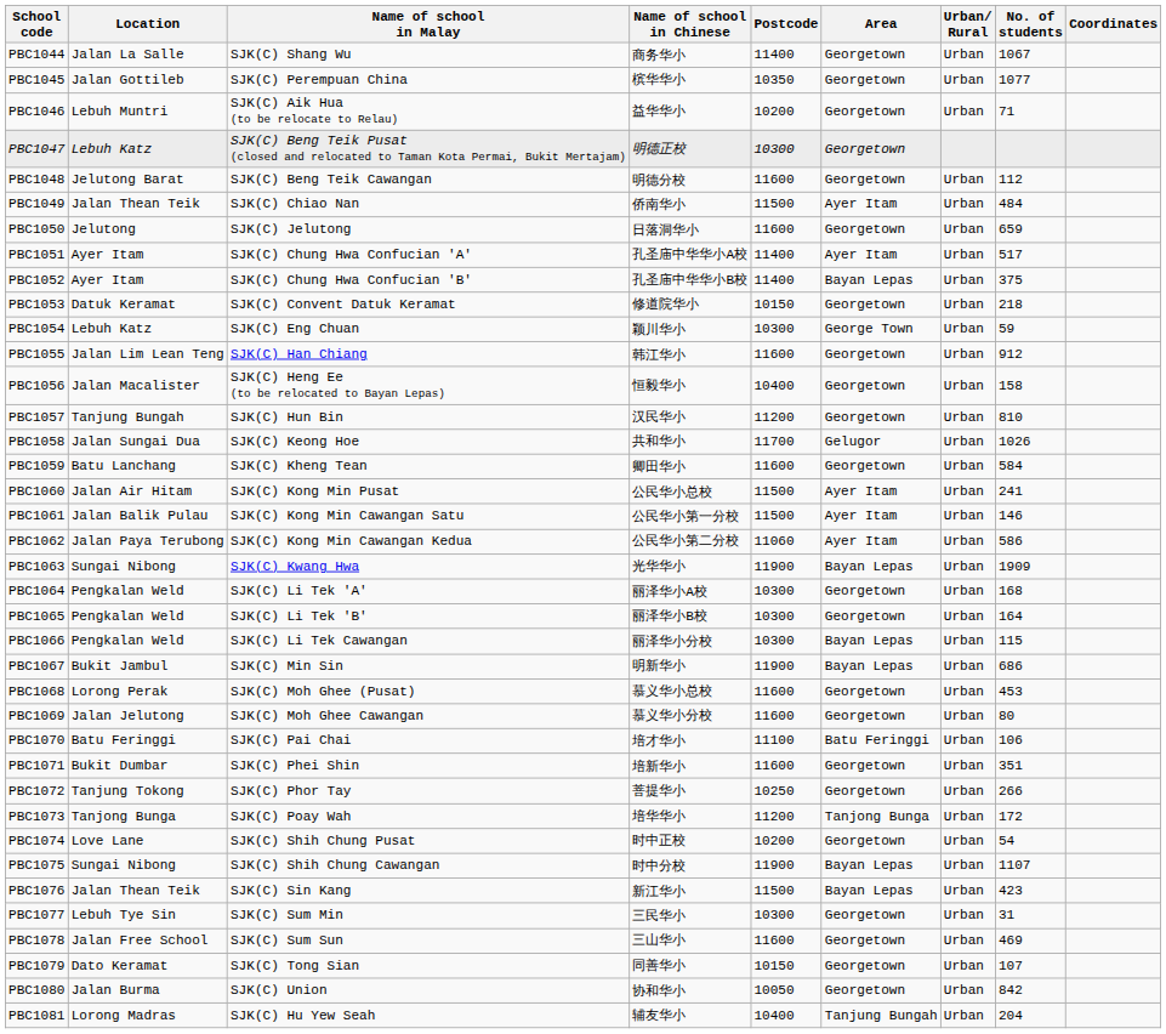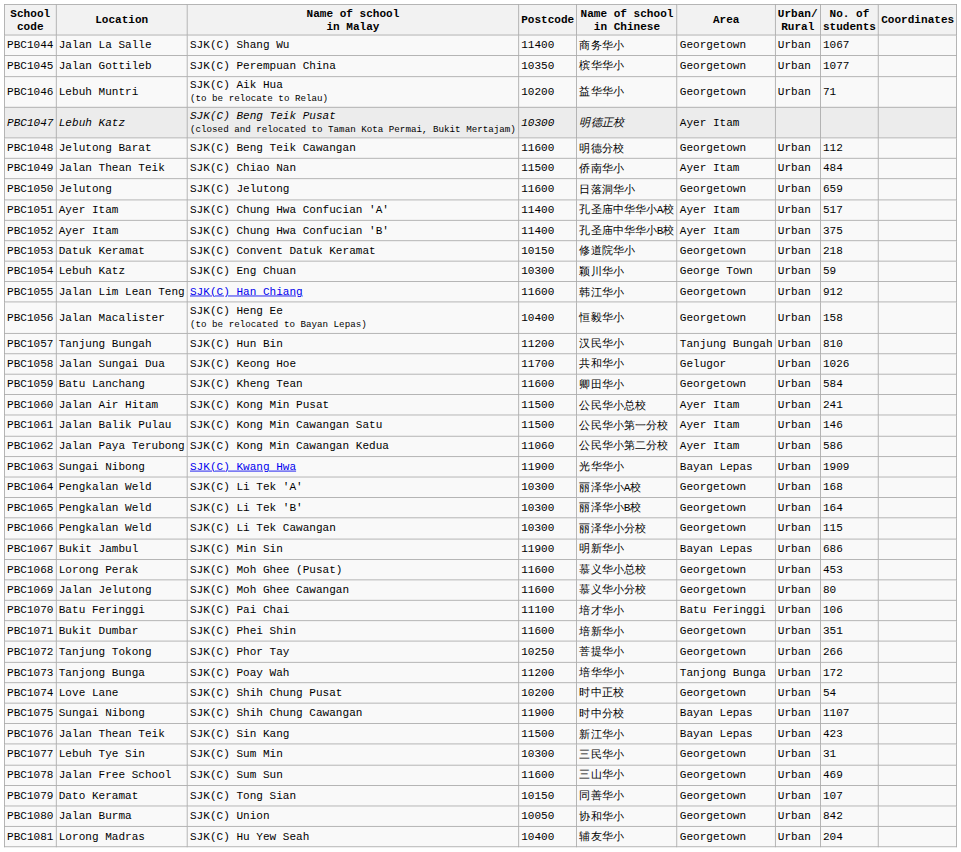 <table class="wikitable sortable">
 <tr>
 <th>School<br>code</th>
 <th>Location</th>
 <th>Name of school<br>in Malay</th>
+<th>Postcode</th>
 <th>Name of school<br>in Chinese</th>
-<th>Postcode</th>
 <th>Area</th>
 <th>Urban/<br>Rural</th>
 <th>No. of<br>students</th>
 <th>Coordinates</th>
 </tr>
 <tr>
 <td>PBC1044</td>
 <td>Jalan La Salle</td>
 <td>SJK(C) Shang Wu</td>
+<td>11400</td>
 <td>商务华小</td>
-<td>11400</td>
 <td>Georgetown</td>
 <td>Urban</td>
 <td>1067</td>
 <td></td>
 </tr>
 <tr>
 <td>PBC1045</td>
 <td>Jalan Gottileb</td>
 <td>SJK(C) Perempuan China</td>
+<td>10350</td>
 <td>槟华华小</td>
-<td>10350</td>
 <td>Georgetown</td>
 <td>Urban</td>
 <td>1077</td>
 <td></td>
 </tr>
 <tr>
 <td>PBC1046</td>
 <td>Lebuh Muntri</td>
 <td>SJK(C) Aik Hua<br><small>(to be relocate to Relau)</small></td>
+<td>10200</td>
 <td>益华华小</td>
-<td>10200</td>
 <td>Georgetown</td>
 <td>Urban</td>
 <td>71</td>
 <td></td>
 </tr>
 <tr bgcolor="#ECECEC">
 <td><em>PBC1047</em></td>
 <td><em>Lebuh Katz</em></td>
 <td><em>SJK(C) Beng Teik Pusat</em><br><small>(closed and relocated to Taman Kota Permai, Bukit Mertajam)</small></td>
+<td><em>10300</em></td>
 <td><em>明德正校</em></td>
-<td><em>10300</em></td>
-<td><em>Georgetown</em></td>
+<td>Ayer Itam</td>
 <td></td>
 <td></td>
 <td></td>
 </tr>
 <tr>
 <td>PBC1048</td>
 <td>Jelutong Barat</td>
 <td>SJK(C) Beng Teik Cawangan</td>
+<td>11600</td>
 <td>明德分校</td>
-<td>11600</td>
 <td>Georgetown</td>
 <td>Urban</td>
 <td>112</td>
 <td></td>
 </tr>
 <tr>
 <td>PBC1049</td>
 <td>Jalan Thean Teik</td>
 <td>SJK(C) Chiao Nan</td>
+<td>11500</td>
 <td>侨南华小</td>
-<td>11500</td>
 <td>Ayer Itam</td>
 <td>Urban</td>
 <td>484</td>
 <td></td>
 </tr>
 <tr>
 <td>PBC1050</td>
 <td>Jelutong</td>
 <td>SJK(C) Jelutong</td>
+<td>11600</td>
 <td>日落洞华小</td>
-<td>11600</td>
 <td>Georgetown</td>
 <td>Urban</td>
 <td>659</td>
 <td></td>
 </tr>
 <tr>
 <td>PBC1051</td>
 <td>Ayer Itam</td>
 <td>SJK(C) Chung Hwa Confucian 'A'</td>
+<td>11400</td>
 <td>孔圣庙中华华小A校</td>
-<td>11400</td>
 <td>Ayer Itam</td>
 <td>Urban</td>
 <td>517</td>
 <td></td>
 </tr>
 <tr>
 <td>PBC1052</td>
 <td>Ayer Itam</td>
 <td>SJK(C) Chung Hwa Confucian 'B'</td>
+<td>11400</td>
 <td>孔圣庙中华华小B校</td>
-<td>11400</td>
-<td>Bayan Lepas</td>
+<td>Ayer Itam</td>
 <td>Urban</td>
 <td>375</td>
 <td></td>
 </tr>
 <tr>
 <td>PBC1053</td>
 <td>Datuk Keramat</td>
 <td>SJK(C) Convent Datuk Keramat</td>
+<td>10150</td>
 <td>修道院华小</td>
-<td>10150</td>
 <td>Georgetown</td>
 <td>Urban</td>
 <td>218</td>
 <td></td>
 </tr>
 <tr>
 <td>PBC1054</td>
 <td>Lebuh Katz</td>
 <td>SJK(C) Eng Chuan</td>
+<td>10300</td>
 <td>颖川华小</td>
-<td>10300</td>
 <td>George Town</td>
 <td>Urban</td>
 <td>59</td>
 <td></td>
 </tr>
 <tr>
 <td>PBC1055</td>
 <td>Jalan Lim Lean Teng</td>
 <td><a href='#'>SJK(C) Han Chiang</a></td>
+<td>11600</td>
 <td>韩江华小</td>
-<td>11600</td>
 <td>Georgetown</td>
 <td>Urban</td>
 <td>912</td>
 <td></td>
 </tr>
 <tr>
 <td>PBC1056</td>
 <td>Jalan Macalister</td>
 <td>SJK(C) Heng Ee<br><small>(to be relocated to Bayan Lepas)</small></td>
+<td>10400</td>
 <td>恒毅华小</td>
-<td>10400</td>
 <td>Georgetown</td>
 <td>Urban</td>
 <td>158</td>
 <td></td>
 </tr>
 <tr>
 <td>PBC1057</td>
 <td>Tanjung Bungah</td>
 <td>SJK(C) Hun Bin</td>
+<td>11200</td>
 <td>汉民华小</td>
-<td>11200</td>
-<td>Georgetown</td>
+<td>Tanjung Bungah</td>
 <td>Urban</td>
 <td>810</td>
 <td></td>
 </tr>
 <tr>
 <td>PBC1058</td>
 <td>Jalan Sungai Dua</td>
 <td>SJK(C) Keong Hoe</td>
+<td>11700</td>
 <td>共和华小</td>
-<td>11700</td>
 <td>Gelugor</td>
 <td>Urban</td>
 <td>1026</td>
 <td></td>
 </tr>
 <tr>
 <td>PBC1059</td>
 <td>Batu Lanchang</td>
 <td>SJK(C) Kheng Tean</td>
+<td>11600</td>
 <td>卿田华小</td>
-<td>11600</td>
 <td>Georgetown</td>
 <td>Urban</td>
 <td>584</td>
 <td></td>
 </tr>
 <tr>
 <td>PBC1060</td>
 <td>Jalan Air Hitam</td>
 <td>SJK(C) Kong Min Pusat</td>
+<td>11500</td>
 <td>公民华小总校</td>
-<td>11500</td>
 <td>Ayer Itam</td>
 <td>Urban</td>
 <td>241</td>
 <td></td>
 </tr>
 <tr>
 <td>PBC1061</td>
 <td>Jalan Balik Pulau</td>
 <td>SJK(C) Kong Min Cawangan Satu</td>
+<td>11500</td>
 <td>公民华小第一分校</td>
-<td>11500</td>
 <td>Ayer Itam</td>
 <td>Urban</td>
 <td>146</td>
 <td></td>
 </tr>
 <tr>
 <td>PBC1062</td>
 <td>Jalan Paya Terubong</td>
 <td>SJK(C) Kong Min Cawangan Kedua</td>
+<td>11060</td>
 <td>公民华小第二分校</td>
-<td>11060</td>
 <td>Ayer Itam</td>
 <td>Urban</td>
 <td>586</td>
 <td></td>
 </tr>
 <tr>
 <td>PBC1063</td>
 <td>Sungai Nibong</td>
 <td><a href='#'>SJK(C) Kwang Hwa</a></td>
+<td>11900</td>
 <td>光华华小</td>
-<td>11900</td>
 <td>Bayan Lepas</td>
 <td>Urban</td>
 <td>1909</td>
 <td></td>
 </tr>
 <tr>
 <td>PBC1064</td>
 <td>Pengkalan Weld</td>
 <td>SJK(C) Li Tek 'A'</td>
+<td>10300</td>
 <td>丽泽华小A校</td>
-<td>10300</td>
 <td>Georgetown</td>
 <td>Urban</td>
 <td>168</td>
 <td></td>
 </tr>
 <tr>
 <td>PBC1065</td>
 <td>Pengkalan Weld</td>
 <td>SJK(C) Li Tek 'B'</td>
+<td>10300</td>
 <td>丽泽华小B校</td>
-<td>10300</td>
 <td>Georgetown</td>
 <td>Urban</td>
 <td>164</td>
 <td></td>
 </tr>
 <tr>
 <td>PBC1066</td>
 <td>Pengkalan Weld</td>
 <td>SJK(C) Li Tek Cawangan</td>
+<td>10300</td>
 <td>丽泽华小分校</td>
-<td>10300</td>
-<td>Bayan Lepas</td>
+<td>Georgetown</td>
 <td>Urban</td>
 <td>115</td>
 <td></td>
 </tr>
 <tr>
 <td>PBC1067</td>
 <td>Bukit Jambul</td>
 <td>SJK(C) Min Sin</td>
+<td>11900</td>
 <td>明新华小</td>
-<td>11900</td>
 <td>Bayan Lepas</td>
 <td>Urban</td>
 <td>686</td>
 <td></td>
 </tr>
 <tr>
 <td>PBC1068</td>
 <td>Lorong Perak</td>
 <td>SJK(C) Moh Ghee (Pusat)</td>
+<td>11600</td>
 <td>慕义华小总校</td>
-<td>11600</td>
 <td>Georgetown</td>
 <td>Urban</td>
 <td>453</td>
 <td></td>
 </tr>
 <tr>
 <td>PBC1069</td>
 <td>Jalan Jelutong</td>
 <td>SJK(C) Moh Ghee Cawangan</td>
+<td>11600</td>
 <td>慕义华小分校</td>
-<td>11600</td>
 <td>Georgetown</td>
 <td>Urban</td>
 <td>80</td>
 <td></td>
 </tr>
 <tr>
 <td>PBC1070</td>
 <td>Batu Feringgi</td>
 <td>SJK(C) Pai Chai</td>
+<td>11100</td>
 <td>培才华小</td>
-<td>11100</td>
 <td>Batu Feringgi</td>
 <td>Urban</td>
 <td>106</td>
 <td></td>
 </tr>
 <tr>
 <td>PBC1071</td>
 <td>Bukit Dumbar</td>
 <td>SJK(C) Phei Shin</td>
+<td>11600</td>
 <td>培新华小</td>
-<td>11600</td>
 <td>Georgetown</td>
 <td>Urban</td>
 <td>351</td>
 <td></td>
 </tr>
 <tr>
 <td>PBC1072</td>
 <td>Tanjung Tokong</td>
 <td>SJK(C) Phor Tay</td>
+<td>10250</td>
 <td>菩提华小</td>
-<td>10250</td>
 <td>Georgetown</td>
 <td>Urban</td>
 <td>266</td>
 <td></td>
 </tr>
 <tr>
 <td>PBC1073</td>
 <td>Tanjong Bunga</td>
 <td>SJK(C) Poay Wah</td>
+<td>11200</td>
 <td>培华华小</td>
-<td>11200</td>
 <td>Tanjong Bunga</td>
 <td>Urban</td>
 <td>172</td>
 <td></td>
 </tr>
 <tr>
 <td>PBC1074</td>
 <td>Love Lane</td>
 <td>SJK(C) Shih Chung Pusat</td>
+<td>10200</td>
 <td>时中正校</td>
-<td>10200</td>
 <td>Georgetown</td>
 <td>Urban</td>
 <td>54</td>
 <td></td>
 </tr>
 <tr>
 <td>PBC1075</td>
 <td>Sungai Nibong</td>
 <td>SJK(C) Shih Chung Cawangan</td>
+<td>11900</td>
 <td>时中分校</td>
-<td>11900</td>
 <td>Bayan Lepas</td>
 <td>Urban</td>
 <td>1107</td>
 <td></td>
 </tr>
 <tr>
 <td>PBC1076</td>
 <td>Jalan Thean Teik</td>
 <td>SJK(C) Sin Kang</td>
+<td>11500</td>
 <td>新江华小</td>
-<td>11500</td>
 <td>Bayan Lepas</td>
 <td>Urban</td>
 <td>423</td>
 <td></td>
 </tr>
 <tr>
 <td>PBC1077</td>
 <td>Lebuh Tye Sin</td>
 <td>SJK(C) Sum Min</td>
+<td>10300</td>
 <td>三民华小</td>
-<td>10300</td>
 <td>Georgetown</td>
 <td>Urban</td>
 <td>31</td>
 <td></td>
 </tr>
 <tr>
 <td>PBC1078</td>
 <td>Jalan Free School</td>
 <td>SJK(C) Sum Sun</td>
+<td>11600</td>
 <td>三山华小</td>
-<td>11600</td>
 <td>Georgetown</td>
 <td>Urban</td>
 <td>469</td>
 <td></td>
 </tr>
 <tr>
 <td>PBC1079</td>
 <td>Dato Keramat</td>
 <td>SJK(C) Tong Sian</td>
+<td>10150</td>
 <td>同善华小</td>
-<td>10150</td>
 <td>Georgetown</td>
 <td>Urban</td>
 <td>107</td>
 <td></td>
 </tr>
 <tr>
 <td>PBC1080</td>
 <td>Jalan Burma</td>
 <td>SJK(C) Union</td>
+<td>10050</td>
 <td>协和华小</td>
-<td>10050</td>
 <td>Georgetown</td>
 <td>Urban</td>
 <td>842</td>
 <td></td>
 </tr>
 <tr>
 <td>PBC1081</td>
 <td>Lorong Madras</td>
 <td>SJK(C) Hu Yew Seah</td>
+<td>10400</td>
 <td>辅友华小</td>
-<td>10400</td>
-<td>Tanjung Bungah</td>
+<td>Georgetown</td>
 <td>Urban</td>
 <td>204</td>
 <td></td>
 </tr>
 </table>
